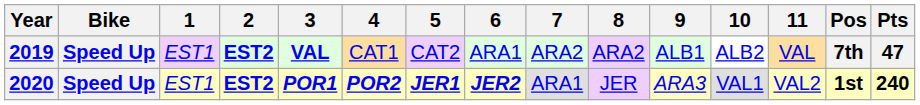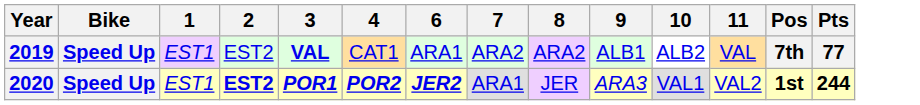 <table class="wikitable" style="text-align:center;">
 <tr>
 <th>Year</th>
 <th>Bike</th>
 <th>1</th>
 <th>2</th>
 <th>3</th>
 <th>4</th>
-<th>5</th>
 <th>6</th>
 <th>7</th>
 <th>8</th>
 <th>9</th>
 <th>10</th>
 <th>11</th>
 <th>Pos</th>
 <th>Pts</th>
 </tr>
 <tr>
 <th><a href='#'>2019</a></th>
 <th><a href='#'>Speed Up</a></th>
 <td style="background:#EFCFFF;"><em><a href='#'>EST1</a></em><br></td>
-<td style="background:#DFFFDF;"><strong><a href='#'>EST2</a><br></strong></td>
+<td style="background:#DFFFDF;"><a href='#'>EST2</a><br></td>
 <td style="background:#DFFFDF;"><strong><a href='#'>VAL</a><br></strong></td>
 <td style="background:#FFDF9F;"><a href='#'>CAT1</a><br></td>
-<td style="background:#EFCFFF;"><a href='#'>CAT2</a><br></td>
 <td style="background:#DFFFDF;"><a href='#'>ARA1</a><br></td>
 <td style="background:#DFFFDF;"><a href='#'>ARA2</a><br></td>
 <td style="background:#efcfff;"><a href='#'>ARA2</a><br></td>
 <td style="background:#DFFFDF;"><a href='#'>ALB1</a><br></td>
 <td style="background:#FFFFFF;"><a href='#'>ALB2</a><br></td>
 <td style="background:#FFDF9F;"><a href='#'>VAL</a><br></td>
 <th>7th</th>
-<th>47</th>
+<th>77</th>
 </tr>
 <tr>
 <th><a href='#'>2020</a></th>
 <th><a href='#'>Speed Up</a></th>
 <td style="background:#ffffbf;"><em><a href='#'>EST1</a></em><br></td>
 <td style="background:#ffffbf;"><strong><a href='#'>EST2</a></strong><br></td>
 <td style="background:#ffffbf;"><strong><em><a href='#'>POR1</a></em></strong><br></td>
 <td style="background:#ffffbf;"><strong><em><a href='#'>POR2</a></em></strong><br></td>
-<td style="background:#ffffbf;"><strong><em><a href='#'>JER1</a></em></strong><br></td>
 <td style="background:#ffffbf;"><strong><em><a href='#'>JER2</a></em></strong><br></td>
 <td style="background:#dfdfdf;"><a href='#'>ARA1</a><br></td>
 <td style="background:#EFCFFF;"><a href='#'>JER</a><br></td>
 <td style="background:#ffffbf;"><em><a href='#'>ARA3</a></em><br></td>
 <td style="background:#dfdfdf;"><a href='#'>VAL1</a><br></td>
 <td style="background:#ffffbf;"><a href='#'>VAL2</a><br></td>
 <th style="background:#ffffbf;">1st</th>
-<th style="background:#ffffbf;">240</th>
+<th style="background:#ffffbf;">244</th>
 </tr>
 </table>
